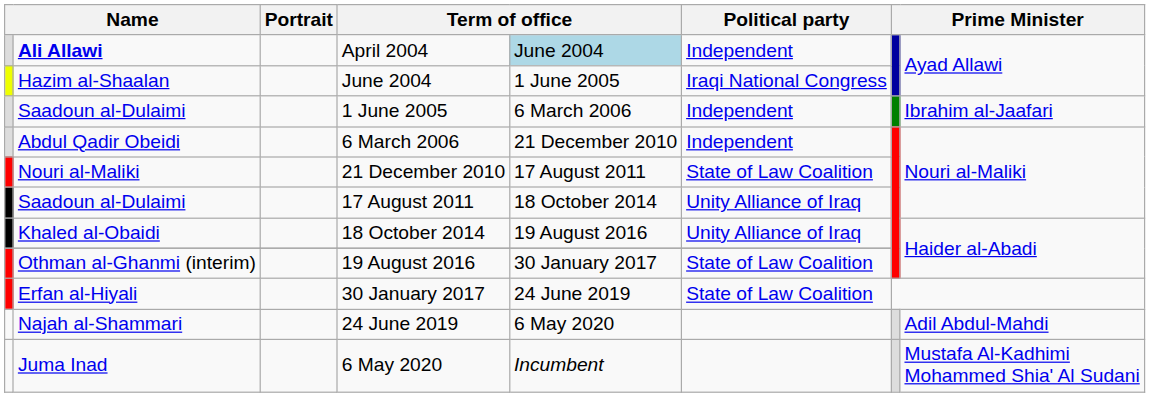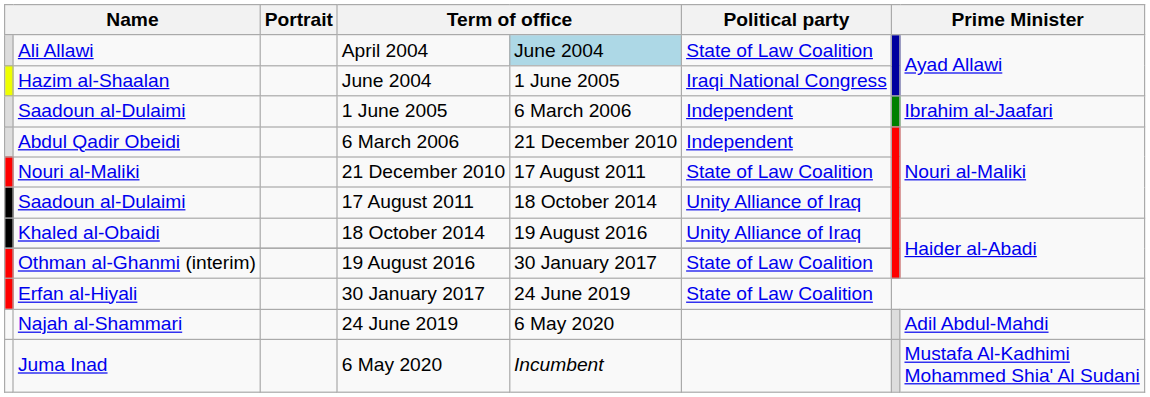 <table class="wikitable">
 <tr>
 <th colspan=2>Name</th>
 <th>Portrait</th>
 <th colspan=2>Term of office</th>
 <th>Political party</th>
 <th colspan=2>Prime Minister</th>
 </tr>
 <tr>
 <td bgcolor="#DDDDDD"></td>
-<td><strong><a href='#'>Ali Allawi</a></strong></td>
+<td><a href='#'>Ali Allawi</a></td>
 <td></td>
 <td>April 2004</td>
 <td style="background: lightblue;">June 2004</td>
-<td><a href='#'>Independent</a></td>
+<td><a href='#'>State of Law Coalition</a></td>
 <td rowspan="2" bgcolor="#00009F"></td>
 <td rowspan="2"><a href='#'>Ayad Allawi</a></td>
 </tr>
 <tr>
 <td bgcolor="#EEFF00"></td>
 <td><a href='#'>Hazim al-Shaalan</a></td>
 <td></td>
 <td>June 2004</td>
 <td>1 June 2005</td>
 <td><a href='#'>Iraqi National Congress</a></td>
 </tr>
 <tr>
 <td bgcolor="#DDDDDD"></td>
 <td><a href='#'>Saadoun al-Dulaimi</a></td>
 <td></td>
 <td>1 June 2005</td>
 <td>6 March 2006</td>
 <td><a href='#'>Independent</a></td>
 <td bgcolor="#008000"></td>
 <td rowspan="1"><a href='#'>Ibrahim al-Jaafari</a></td>
 </tr>
 <tr>
 <td bgcolor="#DDDDDD"></td>
 <td><a href='#'>Abdul Qadir Obeidi</a></td>
 <td></td>
 <td>6 March 2006</td>
 <td>21 December 2010</td>
 <td><a href='#'>Independent</a></td>
 <td rowspan="6" style="background-color: red"></td>
 <td rowspan="3"><a href='#'>Nouri al-Maliki</a></td>
 </tr>
 <tr>
 <th rowspan="1" style="background-color: red"></th>
 <td rowspan="1"><a href='#'>Nouri al-Maliki</a></td>
 <td rowspan="1"></td>
 <td rowspan="1">21 December 2010</td>
 <td rowspan="1">17 August 2011</td>
 <td rowspan="1"><a href='#'>State of Law Coalition</a></td>
 </tr>
 <tr>
 <td bgcolor="#000000"></td>
 <td><a href='#'>Saadoun al-Dulaimi</a></td>
 <td></td>
 <td>17 August 2011</td>
 <td>18 October 2014</td>
 <td><a href='#'>Unity Alliance of Iraq</a></td>
 </tr>
 <tr>
 <td bgcolor="#000000"></td>
 <td><a href='#'>Khaled al-Obaidi</a></td>
 <td></td>
 <td>18 October 2014</td>
 <td>19 August 2016</td>
 <td><a href='#'>Unity Alliance of Iraq</a></td>
 <td rowspan="3"><a href='#'>Haider al-Abadi</a></td>
 </tr>
 <tr>
 </tr>
 <tr>
 <th rowspan="1" style="background-color: red"></th>
 <td><a href='#'>Othman al-Ghanmi</a> (interim)</td>
 <td></td>
 <td>19 August 2016</td>
 <td>30 January 2017</td>
 <td><a href='#'>State of Law Coalition</a></td>
 </tr>
 <tr>
 <th rowspan="1" style="background-color: red"></th>
 <td><a href='#'>Erfan al-Hiyali</a></td>
 <td></td>
 <td>30 January 2017</td>
 <td>24 June 2019</td>
 <td><a href='#'>State of Law Coalition</a></td>
 </tr>
 <tr>
 <td></td>
 <td><a href='#'>Najah al-Shammari</a></td>
 <td></td>
 <td>24 June 2019</td>
 <td>6 May 2020</td>
 <td></td>
 <td bgcolor="#DDDDDD"></td>
 <td rowspan="1"><a href='#'>Adil Abdul-Mahdi</a></td>
 </tr>
 <tr>
 <td></td>
 <td><a href='#'>Juma Inad</a></td>
 <td></td>
 <td>6 May 2020</td>
 <td><em>Incumbent</em></td>
 <td></td>
 <td bgcolor="#DDDDDD"></td>
 <td rowspan="1"><a href='#'>Mustafa Al-Kadhimi</a><br><a href='#'>Mohammed Shia' Al Sudani</a></td>
 </tr>
 </table>
